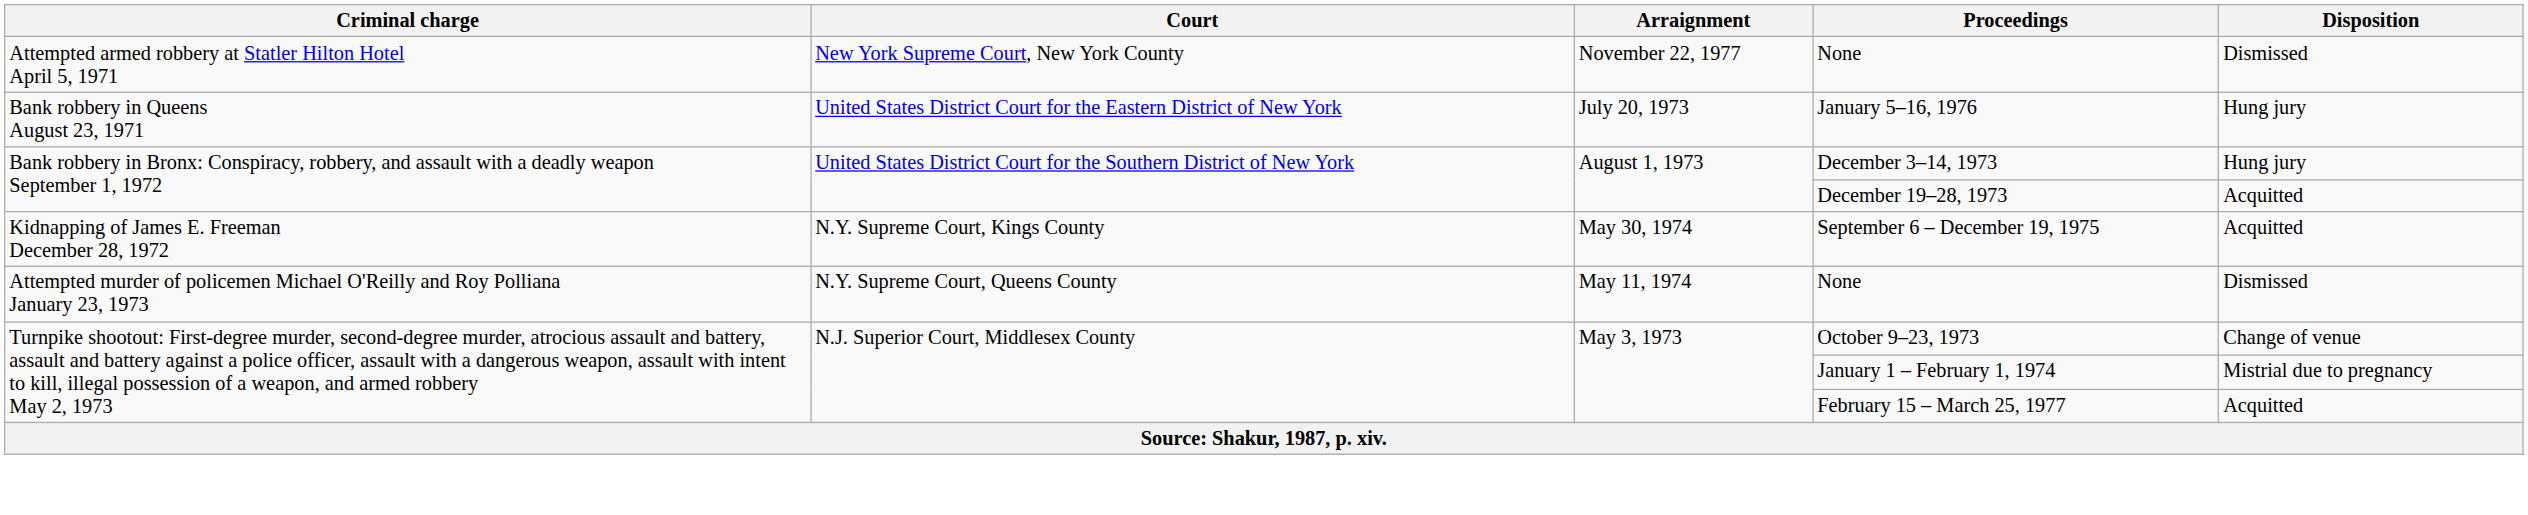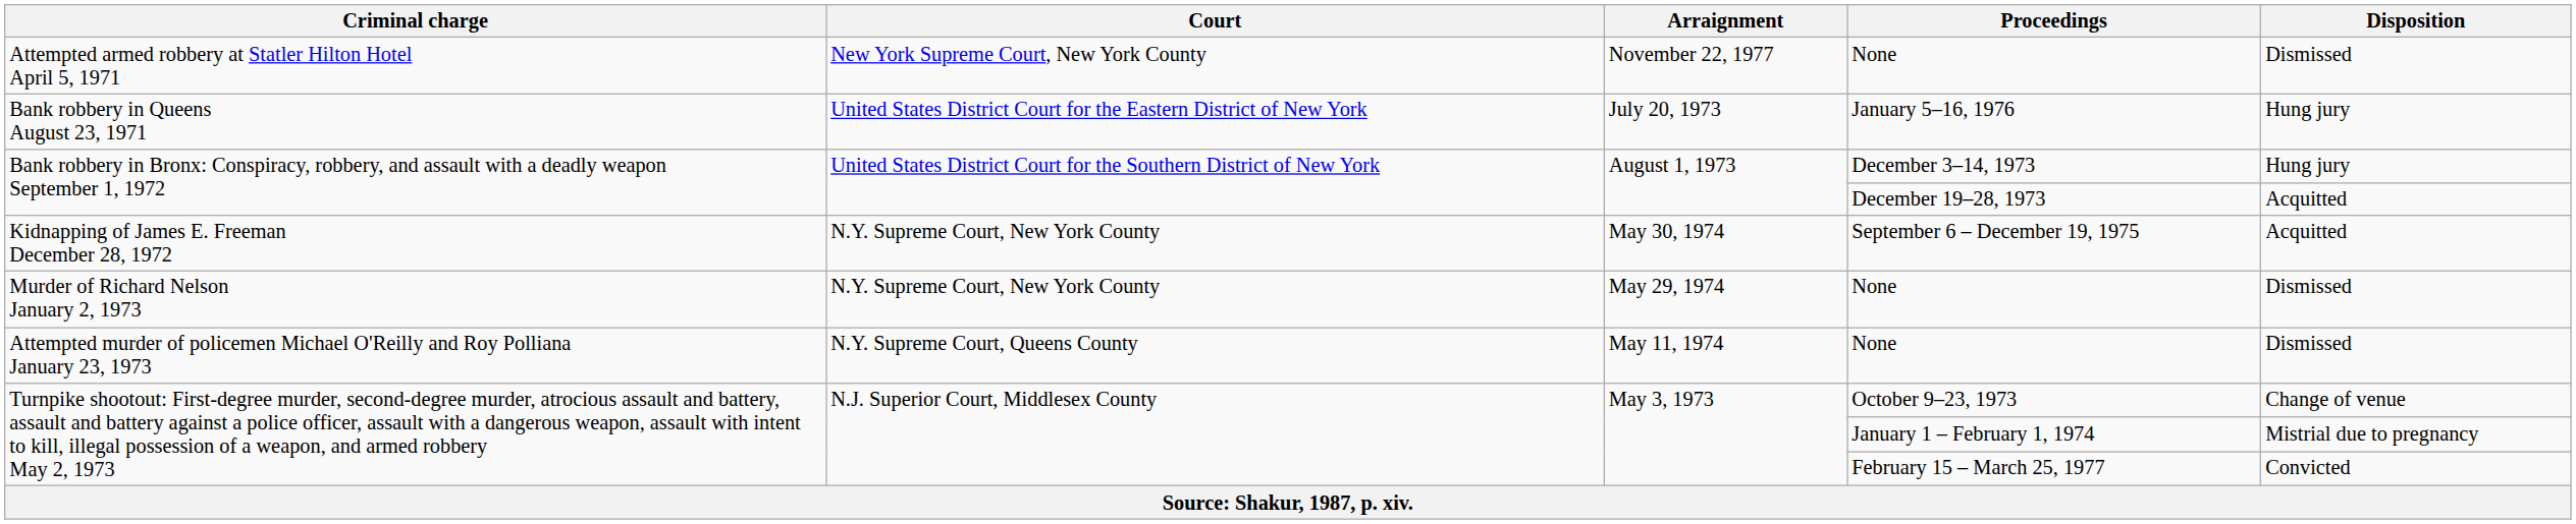 <table class="wikitable sortable" style="width:100%;">
 <tr>
 <th style="width:32%;">Criminal charge</th>
 <th style="width:*;">Court</th>
 <th style="width:*;">Arraignment</th>
 <th style="width:*;">Proceedings</th>
 <th style="width:*;">Disposition</th>
 </tr>
 <tr style="vertical-align:top;">
 <td>Attempted armed robbery at <a href='#'>Statler Hilton Hotel</a><br>April 5, 1971</td>
 <td><a href='#'>New York Supreme Court</a>, New York County</td>
 <td>November 22, 1977</td>
 <td>None</td>
 <td>Dismissed</td>
 </tr>
 <tr style="vertical-align:top;">
 <td>Bank robbery in Queens<br>August 23, 1971</td>
 <td><a href='#'>United States District Court for the Eastern District of New York</a></td>
 <td>July 20, 1973</td>
 <td>January 5–16, 1976</td>
 <td>Hung jury</td>
 </tr>
 <tr style="vertical-align:top;">
 <td rowspan="2">Bank robbery in Bronx: Conspiracy, robbery, and assault with a deadly weapon<br>September 1, 1972</td>
 <td rowspan="2"><a href='#'>United States District Court for the Southern District of New York</a></td>
 <td rowspan="2">August 1, 1973</td>
 <td>December 3–14, 1973</td>
 <td>Hung jury</td>
 </tr>
 <tr style="vertical-align:top;">
 <td>December 19–28, 1973</td>
 <td>Acquitted</td>
 </tr>
 <tr style="vertical-align:top;">
 <td>Kidnapping of James E. Freeman<br>December 28, 1972</td>
-<td>N.Y. Supreme Court, Kings County</td>
+<td>N.Y. Supreme Court, New York County</td>
 <td>May 30, 1974</td>
 <td>September 6 – December 19, 1975</td>
 <td>Acquitted</td>
+</tr>
+<tr style="vertical-align:top;">
+<td>Murder of Richard Nelson<br>January 2, 1973</td>
+<td>N.Y. Supreme Court, New York County</td>
+<td>May 29, 1974</td>
+<td>None</td>
+<td>Dismissed</td>
 </tr>
 <tr style="vertical-align:top;">
 <td>Attempted murder of policemen Michael O'Reilly and Roy Polliana<br>January 23, 1973</td>
 <td>N.Y. Supreme Court, Queens County</td>
 <td>May 11, 1974</td>
 <td>None</td>
 <td>Dismissed</td>
 </tr>
 <tr style="vertical-align:top;">
 <td rowspan="3">Turnpike shootout: First-degree murder, second-degree murder, atrocious assault and battery, assault and battery against a police officer, assault with a dangerous weapon, assault with intent to kill, illegal possession of a weapon, and armed robbery<br>May 2, 1973</td>
 <td rowspan="3">N.J. Superior Court, Middlesex County</td>
 <td rowspan="3">May 3, 1973</td>
 <td>October 9–23, 1973</td>
 <td>Change of venue</td>
 </tr>
 <tr style="vertical-align:top;">
 <td>January 1 – February 1, 1974</td>
 <td>Mistrial due to pregnancy</td>
 </tr>
 <tr style="vertical-align:top;">
 <td>February 15 – March 25, 1977</td>
-<td>Acquitted</td>
+<td>Convicted</td>
 </tr>
 <tr>
 <th colspan=5>Source: Shakur, 1987, p. xiv.</th>
 </tr>
 </table>
